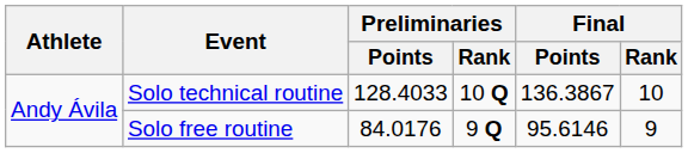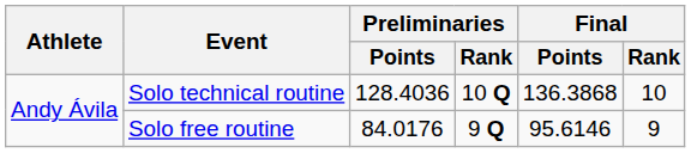 <table class="wikitable" style="text-align:center; font-size:90%;">
 <tr>
 <th rowspan="2">Athlete</th>
 <th rowspan="2">Event</th>
 <th colspan="2">Preliminaries</th>
 <th colspan="2">Final</th>
 </tr>
 <tr style="font-size:95%">
 <th>Points</th>
 <th>Rank</th>
 <th>Points</th>
 <th>Rank</th>
 </tr>
 <tr>
 <td align=left rowspan=2><a href='#'>Andy Ávila</a></td>
 <td align=left><a href='#'>Solo technical routine</a></td>
-<td>128.4033</td>
+<td>128.4036</td>
 <td>10 <strong>Q</strong></td>
-<td>136.3867</td>
+<td>136.3868</td>
 <td>10</td>
 </tr>
 <tr>
 <td align=left><a href='#'>Solo free routine</a></td>
 <td>84.0176</td>
 <td>9 <strong>Q</strong></td>
 <td>95.6146</td>
 <td>9</td>
 </tr>
 </table>
